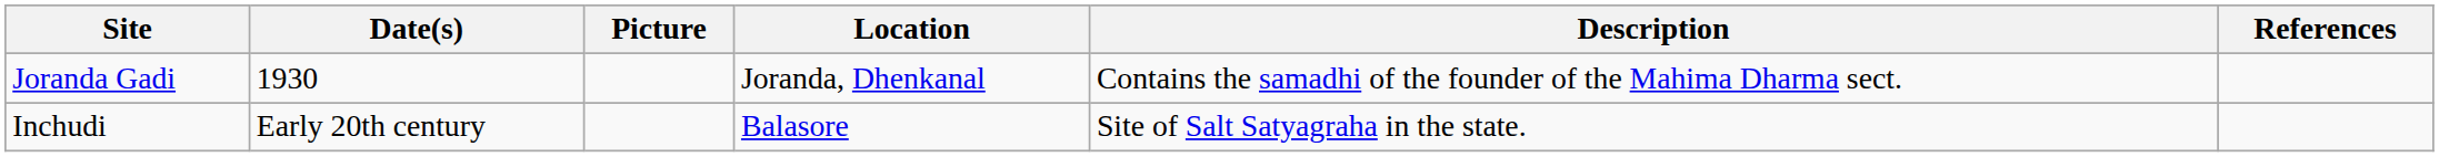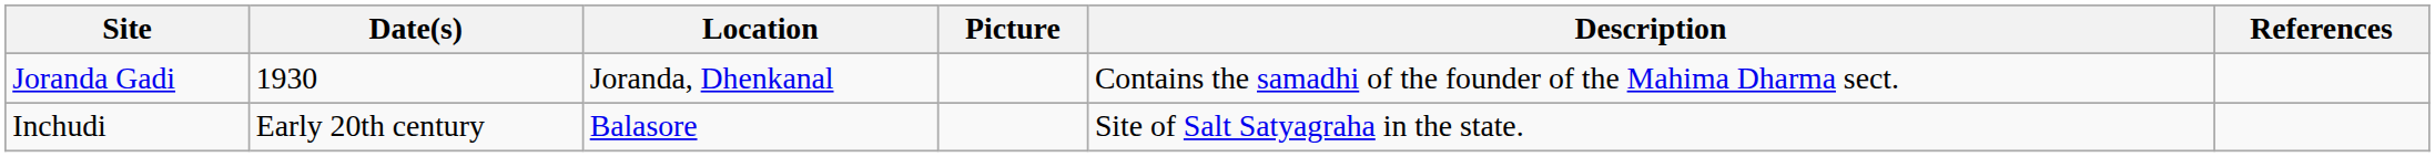 <table class="wikitable sortable" width=100%>
 <tr>
 <th>Site</th>
 <th>Date(s)</th>
+<th class="unsortable">Location</th>
 <th class="unsortable">Picture</th>
-<th class="unsortable">Location</th>
 <th class="unsortable">Description</th>
 <th class="unsortable">References</th>
 </tr>
 <tr>
 <td><a href='#'>Joranda Gadi</a></td>
 <td>1930</td>
+<td>Joranda, <a href='#'>Dhenkanal</a></td>
 <td></td>
-<td>Joranda, <a href='#'>Dhenkanal</a></td>
 <td>Contains the <a href='#'>samadhi</a> of the founder of the <a href='#'>Mahima Dharma</a> sect.</td>
 <td></td>
 </tr>
 <tr>
 <td>Inchudi</td>
 <td>Early 20th century</td>
+<td><a href='#'>Balasore</a></td>
 <td></td>
-<td><a href='#'>Balasore</a></td>
 <td>Site of <a href='#'>Salt Satyagraha</a> in the state.</td>
 <td></td>
 </tr>
 </table>
